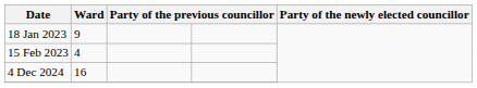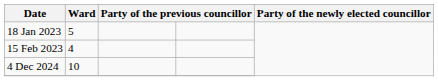 <table class="wikitable">
 <tr>
 <th>Date</th>
 <th>Ward</th>
 <th colspan=2>Party of the previous councillor</th>
 <th colspan=2>Party of the newly elected councillor</th>
 </tr>
 <tr>
 <td>18 Jan 2023</td>
-<td>9</td>
+<td>5</td>
 <td></td>
 <td></td>
 </tr>
 <tr>
 <td>15 Feb 2023</td>
 <td>4</td>
 <td></td>
 <td></td>
 </tr>
 <tr>
 <td>4 Dec 2024</td>
-<td>16</td>
+<td>10</td>
 <td></td>
 <td></td>
 </tr>
 <tr>
 </tr>
 </table>
